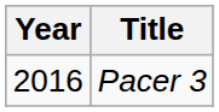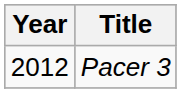 <table class="wikitable">
 <tr>
 <th>Year</th>
 <th>Title</th>
 </tr>
 <tr>
-<td>2016</td>
+<td>2012</td>
 <td><em>Pacer 3</em></td>
 </tr>
 </table>
